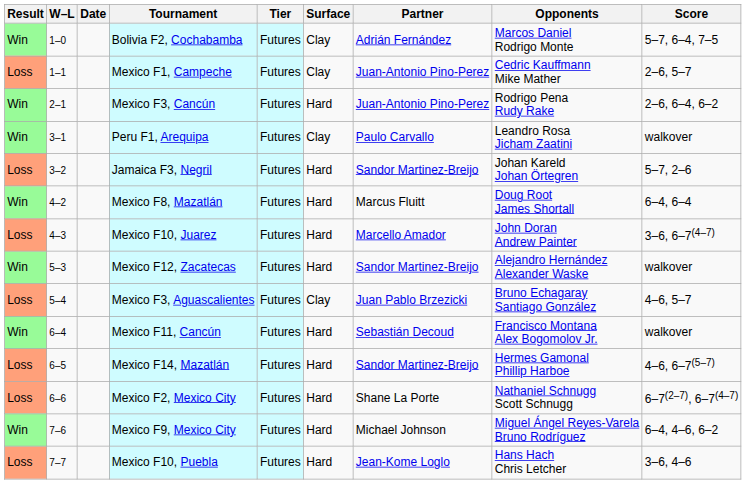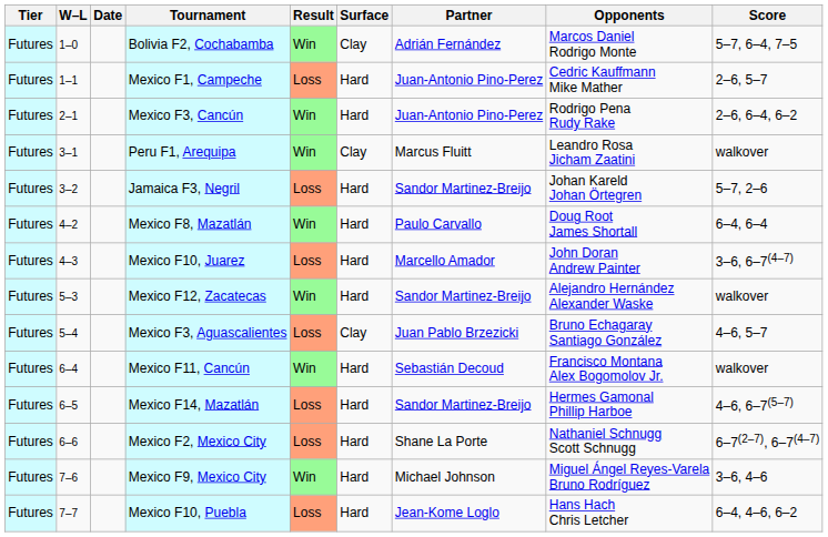 <table class="sortable wikitable">
 <tr>
-<th>Result</th>
+<th>Tier</th>
 <th class="unsortable">W–L</th>
 <th>Date</th>
 <th>Tournament</th>
-<th>Tier</th>
+<th>Result</th>
 <th>Surface</th>
 <th>Partner</th>
 <th>Opponents</th>
 <th class="unsortable">Score</th>
 </tr>
 <tr>
-<td bgcolor=98FB98>Win</td>
+<td style="background:#cffcff;">Futures</td>
 <td><small>1–0</small></td>
 <td></td>
 <td style="background:#cffcff;">Bolivia F2, <a href='#'>Cochabamba</a></td>
-<td style="background:#cffcff;">Futures</td>
+<td bgcolor=98FB98>Win</td>
 <td>Clay</td>
 <td> <a href='#'>Adrián Fernández</a></td>
 <td> <a href='#'>Marcos Daniel</a> <br>  Rodrigo Monte</td>
 <td>5–7, 6–4, 7–5</td>
 </tr>
 <tr>
-<td bgcolor=FFA07A>Loss</td>
+<td style="background:#cffcff;">Futures</td>
 <td><small>1–1</small></td>
 <td></td>
 <td style="background:#cffcff;">Mexico F1, <a href='#'>Campeche</a></td>
-<td style="background:#cffcff;">Futures</td>
-<td>Clay</td>
+<td bgcolor=FFA07A>Loss</td>
+<td>Hard</td>
 <td> <a href='#'>Juan-Antonio Pino-Perez</a></td>
 <td> <a href='#'>Cedric Kauffmann</a> <br>  Mike Mather</td>
 <td>2–6, 5–7</td>
 </tr>
 <tr>
-<td bgcolor=98FB98>Win</td>
+<td style="background:#cffcff;">Futures</td>
 <td><small>2–1</small></td>
 <td></td>
 <td style="background:#cffcff;">Mexico F3, <a href='#'>Cancún</a></td>
-<td style="background:#cffcff;">Futures</td>
+<td bgcolor=98FB98>Win</td>
 <td>Hard</td>
 <td> <a href='#'>Juan-Antonio Pino-Perez</a></td>
 <td> Rodrigo Pena <br>  <a href='#'>Rudy Rake</a></td>
 <td>2–6, 6–4, 6–2</td>
 </tr>
 <tr>
-<td bgcolor=98FB98>Win</td>
+<td style="background:#cffcff;">Futures</td>
 <td><small>3–1</small></td>
 <td></td>
 <td style="background:#cffcff;">Peru F1, <a href='#'>Arequipa</a></td>
-<td style="background:#cffcff;">Futures</td>
+<td bgcolor=98FB98>Win</td>
 <td>Clay</td>
-<td> <a href='#'>Paulo Carvallo</a></td>
+<td> Marcus Fluitt</td>
 <td> Leandro Rosa <br>  <a href='#'>Jicham Zaatini</a></td>
 <td>walkover</td>
 </tr>
 <tr>
-<td bgcolor=FFA07A>Loss</td>
+<td style="background:#cffcff;">Futures</td>
 <td><small>3–2</small></td>
 <td></td>
 <td style="background:#cffcff;">Jamaica F3, <a href='#'>Negril</a></td>
-<td style="background:#cffcff;">Futures</td>
+<td bgcolor=FFA07A>Loss</td>
 <td>Hard</td>
 <td> <a href='#'>Sandor Martinez-Breijo</a></td>
 <td> Johan Kareld <br>  <a href='#'>Johan Örtegren</a></td>
 <td>5–7, 2–6</td>
 </tr>
 <tr>
-<td bgcolor=98FB98>Win</td>
+<td style="background:#cffcff;">Futures</td>
 <td><small>4–2</small></td>
 <td></td>
 <td style="background:#cffcff;">Mexico F8, <a href='#'>Mazatlán</a></td>
-<td style="background:#cffcff;">Futures</td>
+<td bgcolor=98FB98>Win</td>
 <td>Hard</td>
-<td> Marcus Fluitt</td>
+<td> <a href='#'>Paulo Carvallo</a></td>
 <td> <a href='#'>Doug Root</a> <br>  <a href='#'>James Shortall</a></td>
 <td>6–4, 6–4</td>
 </tr>
 <tr>
-<td bgcolor=FFA07A>Loss</td>
+<td style="background:#cffcff;">Futures</td>
 <td><small>4–3</small></td>
 <td></td>
 <td style="background:#cffcff;">Mexico F10, <a href='#'>Juarez</a></td>
-<td style="background:#cffcff;">Futures</td>
+<td bgcolor=FFA07A>Loss</td>
 <td>Hard</td>
 <td> <a href='#'>Marcello Amador</a></td>
 <td> <a href='#'>John Doran</a> <br>  <a href='#'>Andrew Painter</a></td>
 <td>3–6, 6–7<sup>(4–7)</sup></td>
 </tr>
 <tr>
-<td bgcolor=98FB98>Win</td>
+<td style="background:#cffcff;">Futures</td>
 <td><small>5–3</small></td>
 <td></td>
 <td style="background:#cffcff;">Mexico F12, <a href='#'>Zacatecas</a></td>
-<td style="background:#cffcff;">Futures</td>
+<td bgcolor=98FB98>Win</td>
 <td>Hard</td>
 <td> <a href='#'>Sandor Martinez-Breijo</a></td>
 <td> <a href='#'>Alejandro Hernández</a> <br>  <a href='#'>Alexander Waske</a></td>
 <td>walkover</td>
 </tr>
 <tr>
-<td bgcolor=FFA07A>Loss</td>
+<td style="background:#cffcff;">Futures</td>
 <td><small>5–4</small></td>
 <td></td>
 <td style="background:#cffcff;">Mexico F3, <a href='#'>Aguascalientes</a></td>
-<td style="background:#cffcff;">Futures</td>
+<td bgcolor=FFA07A>Loss</td>
 <td>Clay</td>
 <td> <a href='#'>Juan Pablo Brzezicki</a></td>
 <td> <a href='#'>Bruno Echagaray</a> <br>  <a href='#'>Santiago González</a></td>
 <td>4–6, 5–7</td>
 </tr>
 <tr>
-<td bgcolor=98FB98>Win</td>
+<td style="background:#cffcff;">Futures</td>
 <td><small>6–4</small></td>
 <td></td>
 <td style="background:#cffcff;">Mexico F11, <a href='#'>Cancún</a></td>
-<td style="background:#cffcff;">Futures</td>
+<td bgcolor=98FB98>Win</td>
 <td>Hard</td>
 <td> <a href='#'>Sebastián Decoud</a></td>
 <td> <a href='#'>Francisco Montana</a> <br>  <a href='#'>Alex Bogomolov Jr.</a></td>
 <td>walkover</td>
 </tr>
 <tr>
-<td bgcolor=FFA07A>Loss</td>
+<td style="background:#cffcff;">Futures</td>
 <td><small>6–5</small></td>
 <td></td>
 <td style="background:#cffcff;">Mexico F14, <a href='#'>Mazatlán</a></td>
-<td style="background:#cffcff;">Futures</td>
+<td bgcolor=FFA07A>Loss</td>
 <td>Hard</td>
 <td> <a href='#'>Sandor Martinez-Breijo</a></td>
 <td> <a href='#'>Hermes Gamonal</a> <br>  <a href='#'>Phillip Harboe</a></td>
 <td>4–6, 6–7<sup>(5–7)</sup></td>
 </tr>
 <tr>
-<td bgcolor=FFA07A>Loss</td>
+<td style="background:#cffcff;">Futures</td>
 <td><small>6–6</small></td>
 <td></td>
 <td style="background:#cffcff;">Mexico F2, <a href='#'>Mexico City</a></td>
-<td style="background:#cffcff;">Futures</td>
+<td bgcolor=FFA07A>Loss</td>
 <td>Hard</td>
 <td> Shane La Porte</td>
 <td> <a href='#'>Nathaniel Schnugg</a> <br>  Scott Schnugg</td>
 <td>6–7<sup>(2–7)</sup>, 6–7<sup>(4–7)</sup></td>
 </tr>
 <tr>
-<td bgcolor=98FB98>Win</td>
+<td style="background:#cffcff;">Futures</td>
 <td><small>7–6</small></td>
 <td></td>
 <td style="background:#cffcff;">Mexico F9, <a href='#'>Mexico City</a></td>
-<td style="background:#cffcff;">Futures</td>
+<td bgcolor=98FB98>Win</td>
 <td>Hard</td>
 <td> Michael Johnson</td>
 <td> <a href='#'>Miguel Ángel Reyes-Varela</a> <br>  <a href='#'>Bruno Rodríguez</a></td>
-<td>6–4, 4–6, 6–2</td>
+<td>3–6, 4–6</td>
 </tr>
 <tr>
-<td bgcolor=FFA07A>Loss</td>
+<td style="background:#cffcff;">Futures</td>
 <td><small>7–7</small></td>
 <td></td>
 <td style="background:#cffcff;">Mexico F10, <a href='#'>Puebla</a></td>
-<td style="background:#cffcff;">Futures</td>
+<td bgcolor=FFA07A>Loss</td>
 <td>Hard</td>
 <td> <a href='#'>Jean-Kome Loglo</a></td>
 <td> <a href='#'>Hans Hach</a> <br>  Chris Letcher</td>
-<td>3–6, 4–6</td>
+<td>6–4, 4–6, 6–2</td>
 </tr>
 </table>
